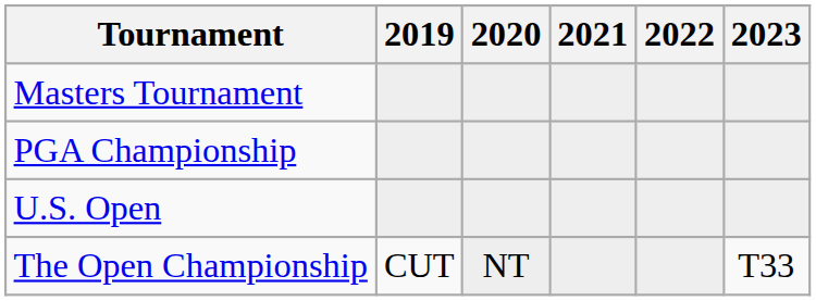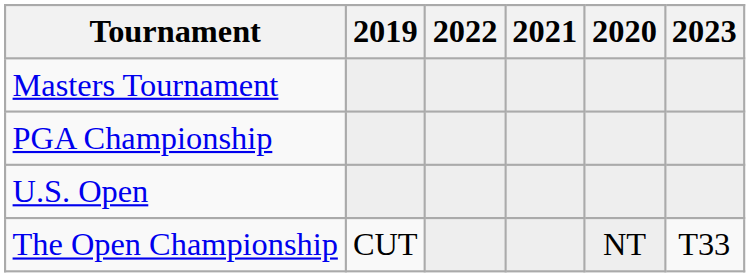 <table class="wikitable" style="font-size:95%;text-align:center;">
 <tr>
 <th>Tournament</th>
 <th>2019</th>
+<th>2022</th>
+<th>2021</th>
 <th>2020</th>
-<th>2021</th>
-<th>2022</th>
 <th>2023</th>
 </tr>
 <tr>
 <td align=left><a href='#'>Masters Tournament</a></td>
 <td style= "background:#eeeeee;"></td>
 <td style= "background:#eeeeee;"></td>
 <td style= "background:#eeeeee;"></td>
 <td style= "background:#eeeeee;"></td>
 <td style= "background:#eeeeee;"></td>
 </tr>
 <tr>
 <td align=left><a href='#'>PGA Championship</a></td>
 <td style= "background:#eeeeee;"></td>
 <td style= "background:#eeeeee;"></td>
 <td style= "background:#eeeeee;"></td>
 <td style= "background:#eeeeee;"></td>
 <td style= "background:#eeeeee;"></td>
 </tr>
 <tr>
 <td align=left><a href='#'>U.S. Open</a></td>
 <td style="background:#eeeeee;"></td>
 <td style= "background:#eeeeee;"></td>
 <td style= "background:#eeeeee;"></td>
 <td style= "background:#eeeeee;"></td>
 <td style= "background:#eeeeee;"></td>
 </tr>
 <tr>
 <td align=left><a href='#'>The Open Championship</a></td>
 <td>CUT</td>
-<td style= "background:#eeeeee;">NT</td>
 <td style= "background:#eeeeee;"></td>
 <td style= "background:#eeeeee;"></td>
+<td style= "background:#eeeeee;">NT</td>
 <td>T33</td>
 </tr>
 </table>
